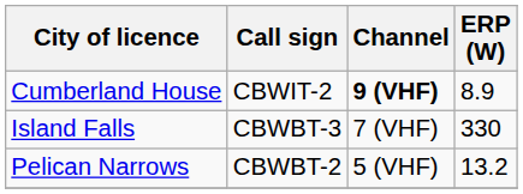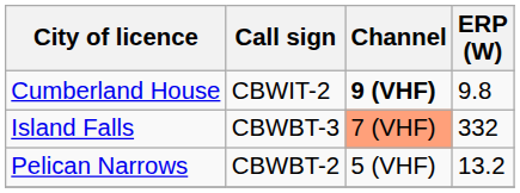 <table class="wikitable sortable">
 <tr>
 <th>City of licence</th>
 <th>Call sign</th>
 <th>Channel</th>
 <th>ERP<br>(W)</th>
 </tr>
 <tr>
 <td><a href='#'>Cumberland House</a></td>
 <td>CBWIT-2</td>
 <td><strong>9 (VHF)</strong></td>
-<td>8.9</td>
+<td>9.8</td>
 </tr>
 <tr>
 <td><a href='#'>Island Falls</a></td>
 <td>CBWBT-3</td>
-<td>7 (VHF)</td>
-<td>330</td>
+<td style="background: lightsalmon;">7 (VHF)</td>
+<td>332</td>
 </tr>
 <tr>
 <td><a href='#'>Pelican Narrows</a></td>
 <td>CBWBT-2</td>
 <td>5 (VHF)</td>
 <td>13.2</td>
 </tr>
 <tr>
 </tr>
 </table>
